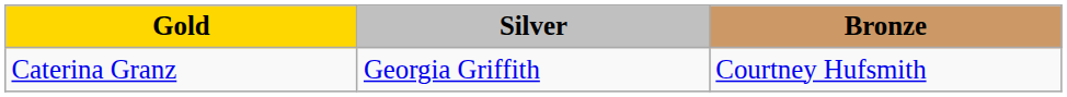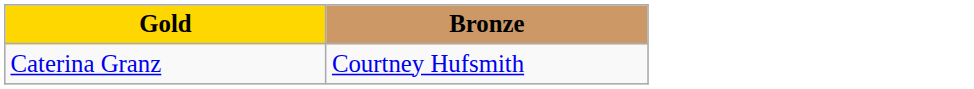 <table class="wikitable" style="text-align:left">
 <tr align="center">
 <td width=200 bgcolor=gold><strong>Gold</strong></td>
-<td width=200 bgcolor=silver><strong>Silver</strong></td>
 <td width=200 bgcolor=CC9966><strong>Bronze</strong></td>
 </tr>
 <tr>
 <td><a href='#'>Caterina Granz</a><br></td>
-<td><a href='#'>Georgia Griffith</a><br></td>
 <td><a href='#'>Courtney Hufsmith</a><br></td>
 </tr>
 </table>
